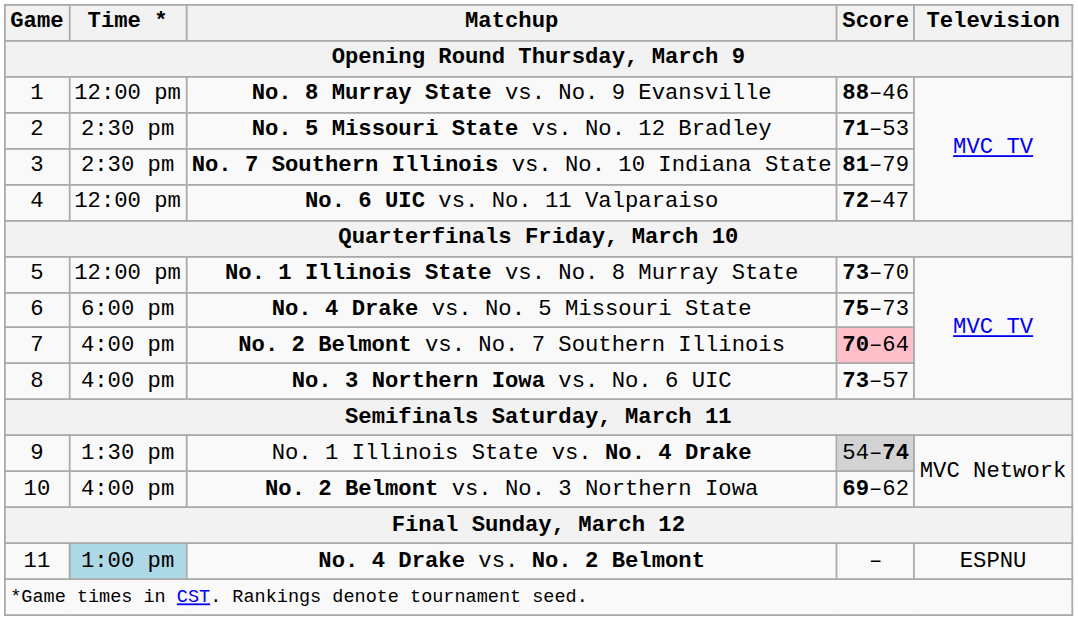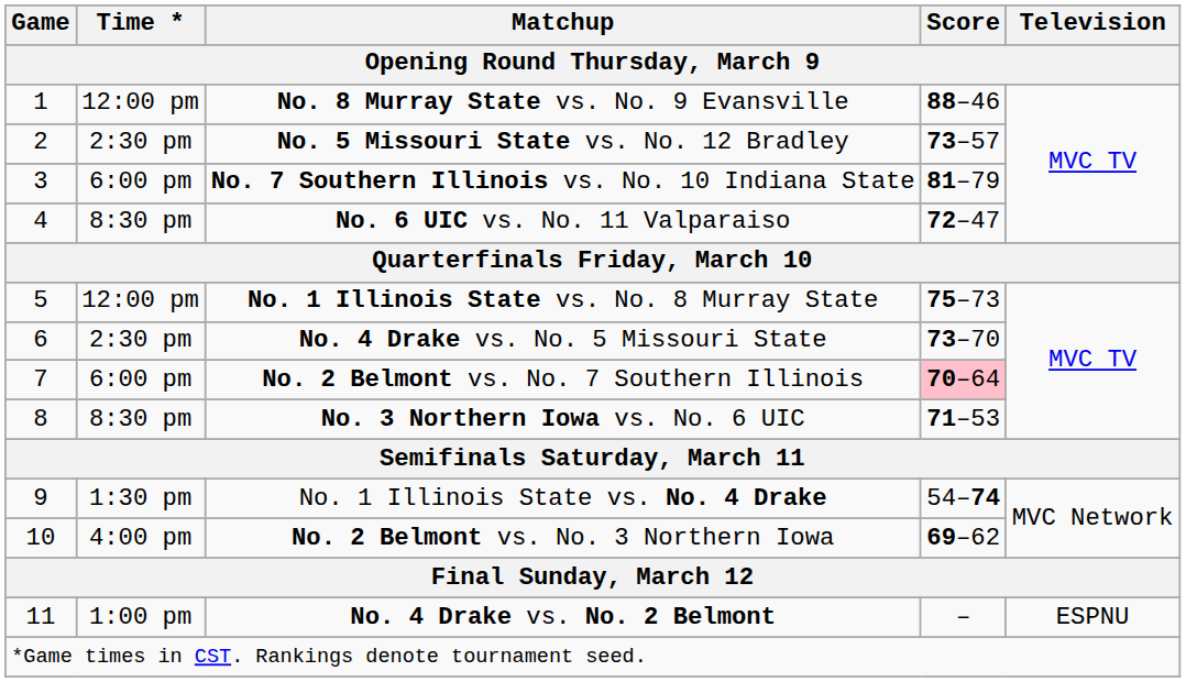 <table class="wikitable" style="font-size: 95%">
 <tr>
 <th>Game</th>
 <th>Time *</th>
 <th>Matchup</th>
 <th>Score</th>
 <th>Television</th>
 </tr>
 <tr>
 <th colspan="5">Opening Round  Thursday, March 9</th>
 </tr>
 <tr>
 <td align="center">1</td>
 <td align="center">12:00 pm</td>
 <td align="center"><strong>No. 8 Murray State</strong> vs. No. 9 Evansville</td>
 <td align="center"><strong>88</strong>–46</td>
 <td rowspan="4" align="center"><a href='#'>MVC TV</a></td>
 </tr>
 <tr>
 <td align="center">2</td>
 <td align="center">2:30 pm</td>
 <td align="center"><strong>No. 5 Missouri State</strong> vs. No. 12 Bradley</td>
-<td align="center"><strong>71</strong>–53</td>
+<td align="center"><strong>73</strong>–57</td>
 </tr>
 <tr>
 <td align="center">3</td>
-<td align="center">2:30 pm</td>
+<td align="center">6:00 pm</td>
 <td align="center"><strong>No. 7 Southern Illinois</strong> vs. No. 10 Indiana State</td>
 <td align="center"><strong>81</strong>–79</td>
 </tr>
 <tr>
 <td align="center">4</td>
-<td align="center">12:00 pm</td>
+<td align="center">8:30 pm</td>
 <td align="center"><strong>No. 6 UIC</strong> vs. No. 11 Valparaiso</td>
 <td align="center"><strong>72</strong>–47</td>
 </tr>
 <tr>
 <th colspan="5">Quarterfinals  Friday, March 10</th>
 </tr>
 <tr>
 <td align="center">5</td>
 <td align="center">12:00 pm</td>
 <td align="center"><strong>No. 1 Illinois State</strong> vs. No. 8 Murray State</td>
-<td align="center"><strong>73</strong>–70</td>
+<td align="center"><strong>75</strong>–73</td>
 <td rowspan="4" align="center"><a href='#'>MVC TV</a></td>
 </tr>
 <tr>
 <td align="center">6</td>
-<td align="center">6:00 pm</td>
+<td align="center">2:30 pm</td>
 <td align="center"><strong>No. 4 Drake</strong> vs. No. 5 Missouri State</td>
-<td align="center"><strong>75</strong>–73</td>
+<td align="center"><strong>73</strong>–70</td>
 </tr>
 <tr>
 <td align="center">7</td>
-<td align="center">4:00 pm</td>
+<td align="center">6:00 pm</td>
 <td align="center"><strong>No. 2 Belmont</strong> vs. No. 7 Southern Illinois</td>
 <td align="center" style="background: pink;"><strong>70</strong>–64</td>
 </tr>
 <tr>
 <td align="center">8</td>
-<td align="center">4:00 pm</td>
+<td align="center">8:30 pm</td>
 <td align="center"><strong>No. 3 Northern Iowa</strong> vs. No. 6 UIC</td>
-<td align="center"><strong>73</strong>–57</td>
+<td align="center"><strong>71</strong>–53</td>
 </tr>
 <tr>
 <th colspan="5">Semifinals  Saturday, March 11</th>
 </tr>
 <tr>
 <td align="center">9</td>
 <td align="center">1:30 pm</td>
 <td align="center">No. 1 Illinois State vs. <strong>No. 4 Drake</strong></td>
-<td align="center" style="background: lightgrey;">54–<strong>74</strong></td>
+<td align="center">54–<strong>74</strong></td>
 <td rowspan="2" align="center">MVC Network</td>
 </tr>
 <tr>
 <td align="center">10</td>
 <td align="center">4:00 pm</td>
 <td align="center"><strong>No. 2 Belmont</strong> vs. No. 3 Northern Iowa</td>
 <td align="center"><strong>69</strong>–62</td>
 </tr>
 <tr>
 <th colspan="5">Final  Sunday, March 12</th>
 </tr>
 <tr>
 <td align="center">11</td>
-<td align="center" style="background: lightblue;">1:00 pm</td>
+<td align="center">1:00 pm</td>
 <td align="center"><strong>No. 4 Drake</strong> vs. <strong>No. 2 Belmont</strong></td>
 <td align="center">–</td>
 <td align="center">ESPNU</td>
 </tr>
 <tr>
 <td colspan="5"><small>*Game times in <a href='#'>CST</a>. Rankings denote tournament seed.</small></td>
 </tr>
 </table>
